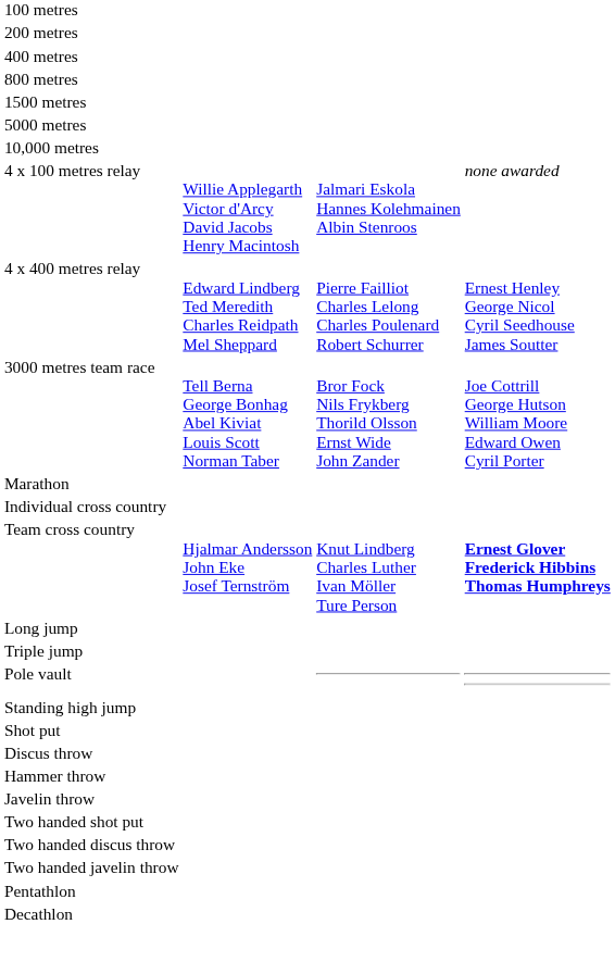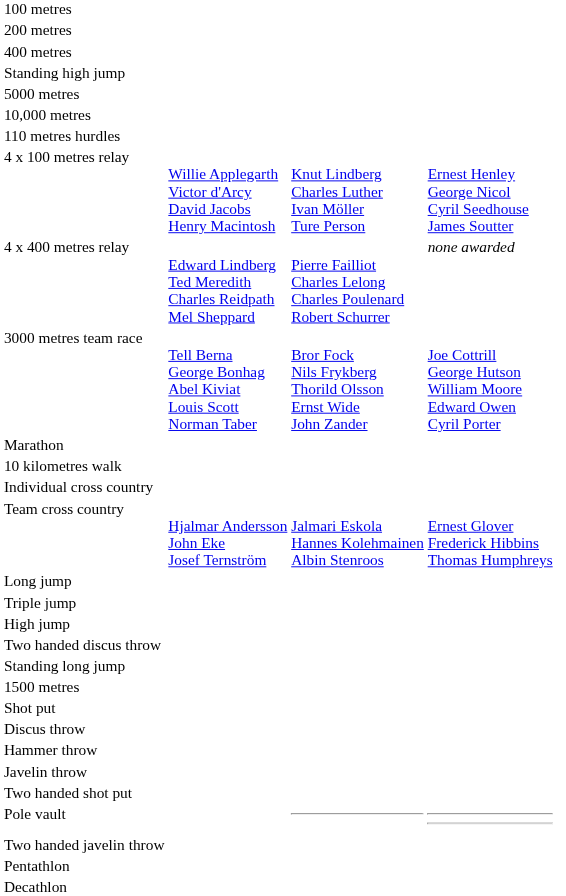 <table>
 <tr>
 <td>100 metres<br></td>
 <td></td>
 <td></td>
 <td></td>
 </tr>
 <tr>
 <td>200 metres<br></td>
 <td></td>
 <td></td>
 <td></td>
 </tr>
 <tr>
 <td>400 metres<br></td>
 <td></td>
 <td></td>
 <td></td>
 </tr>
 <tr>
-<td>800 metres<br></td>
-<td></td>
-<td></td>
-<td></td>
-</tr>
-<tr>
-<td>1500 metres<br></td>
+<td>Standing high jump<br></td>
 <td></td>
 <td></td>
 <td></td>
 </tr>
 <tr>
 <td>5000 metres<br></td>
 <td></td>
 <td></td>
 <td></td>
 </tr>
 <tr>
 <td>10,000 metres<br></td>
 <td></td>
 <td></td>
 <td></td>
 </tr>
+<tr>
+<td>110 metres hurdles<br></td>
+<td></td>
+<td></td>
+<td></td>
+</tr>
 <tr valign="top">
 <td>4 x 100 metres relay<br></td>
 <td><br><a href='#'>Willie Applegarth</a><br><a href='#'>Victor d'Arcy</a><br><a href='#'>David Jacobs</a><br><a href='#'>Henry Macintosh</a></td>
-<td><br><a href='#'>Jalmari Eskola</a><br><a href='#'>Hannes Kolehmainen</a><br><a href='#'>Albin Stenroos</a></td>
-<td><em>none awarded</em></td>
+<td><br><a href='#'>Knut Lindberg</a><br><a href='#'>Charles Luther</a><br><a href='#'>Ivan Möller</a><br><a href='#'>Ture Person</a></td>
+<td><br><a href='#'>Ernest Henley</a><br><a href='#'>George Nicol</a><br><a href='#'>Cyril Seedhouse</a><br><a href='#'>James Soutter</a></td>
 </tr>
 <tr valign="top">
 <td>4 x 400 metres relay<br></td>
 <td><br><a href='#'>Edward Lindberg</a><br><a href='#'>Ted Meredith</a><br><a href='#'>Charles Reidpath</a><br><a href='#'>Mel Sheppard</a></td>
 <td><br><a href='#'>Pierre Failliot</a><br><a href='#'>Charles Lelong</a><br><a href='#'>Charles Poulenard</a><br><a href='#'>Robert Schurrer</a></td>
-<td><br><a href='#'>Ernest Henley</a><br><a href='#'>George Nicol</a><br><a href='#'>Cyril Seedhouse</a><br><a href='#'>James Soutter</a></td>
+<td><em>none awarded</em></td>
 </tr>
 <tr valign="top">
 <td>3000 metres team race<br></td>
 <td><br><a href='#'>Tell Berna</a><br><a href='#'>George Bonhag</a><br><a href='#'>Abel Kiviat</a><br><a href='#'>Louis Scott</a><br><a href='#'>Norman Taber</a></td>
 <td><br><a href='#'>Bror Fock</a><br><a href='#'>Nils Frykberg</a><br><a href='#'>Thorild Olsson</a><br><a href='#'>Ernst Wide</a><br><a href='#'>John Zander</a></td>
 <td><br><a href='#'>Joe Cottrill</a><br><a href='#'>George Hutson</a><br><a href='#'>William Moore</a><br><a href='#'>Edward Owen</a><br><a href='#'>Cyril Porter</a></td>
 </tr>
 <tr>
 <td>Marathon<br></td>
 <td></td>
 <td></td>
 <td></td>
 </tr>
 <tr>
+<td>10 kilometres walk<br></td>
+<td></td>
+<td></td>
+<td></td>
+</tr>
+<tr>
 <td>Individual cross country<br></td>
 <td></td>
 <td></td>
 <td></td>
 </tr>
 <tr valign="top">
 <td>Team cross country<br></td>
 <td><br><a href='#'>Hjalmar Andersson</a><br><a href='#'>John Eke</a><br><a href='#'>Josef Ternström</a></td>
-<td><br><a href='#'>Knut Lindberg</a><br><a href='#'>Charles Luther</a><br><a href='#'>Ivan Möller</a><br><a href='#'>Ture Person</a></td>
-<td><strong><br><a href='#'>Ernest Glover</a><br><a href='#'>Frederick Hibbins</a><br><a href='#'>Thomas Humphreys</a></strong></td>
+<td><br><a href='#'>Jalmari Eskola</a><br><a href='#'>Hannes Kolehmainen</a><br><a href='#'>Albin Stenroos</a></td>
+<td><br><a href='#'>Ernest Glover</a><br><a href='#'>Frederick Hibbins</a><br><a href='#'>Thomas Humphreys</a></td>
 </tr>
 <tr>
 <td>Long jump<br></td>
 <td></td>
 <td></td>
 <td></td>
 </tr>
 <tr>
 <td>Triple jump<br></td>
 <td></td>
 <td></td>
 <td></td>
 </tr>
-<tr valign="top">
-<td>Pole vault<br></td>
+<tr>
+<td>High jump<br></td>
 <td></td>
-<td><hr></td>
-<td><hr> <hr></td>
+<td></td>
+<td></td>
 </tr>
 <tr>
-<td>Standing high jump<br></td>
+<td>Two handed discus throw<br></td>
+<td></td>
+<td></td>
+<td></td>
+</tr>
+<tr>
+<td>Standing long jump<br></td>
+<td></td>
+<td></td>
+<td></td>
+</tr>
+<tr>
+<td>1500 metres<br></td>
 <td></td>
 <td></td>
 <td></td>
 </tr>
 <tr>
 <td>Shot put<br></td>
 <td></td>
 <td></td>
 <td></td>
 </tr>
 <tr>
 <td>Discus throw<br></td>
 <td></td>
 <td></td>
 <td></td>
 </tr>
 <tr>
 <td>Hammer throw<br></td>
 <td></td>
 <td></td>
 <td></td>
 </tr>
 <tr>
 <td>Javelin throw<br></td>
 <td></td>
 <td></td>
 <td></td>
 </tr>
 <tr>
 <td>Two handed shot put<br></td>
 <td></td>
 <td></td>
 <td></td>
 </tr>
-<tr>
-<td>Two handed discus throw<br></td>
+<tr valign="top">
+<td>Pole vault<br></td>
 <td></td>
-<td></td>
-<td></td>
+<td><hr></td>
+<td><hr> <hr></td>
 </tr>
 <tr>
 <td>Two handed javelin throw<br></td>
 <td></td>
 <td></td>
 <td></td>
 </tr>
 <tr valign="top">
 <td rowspan=2>Pentathlon<br></td>
 <td></td>
 <td rowspan=2></td>
 <td rowspan=2></td>
 </tr>
 <tr>
 <td></td>
 </tr>
 <tr valign="top">
 <td rowspan=2>Decathlon<br></td>
 <td></td>
 <td rowspan=2></td>
 <td rowspan=2></td>
 </tr>
 <tr>
 <td></td>
 </tr>
 </table>
